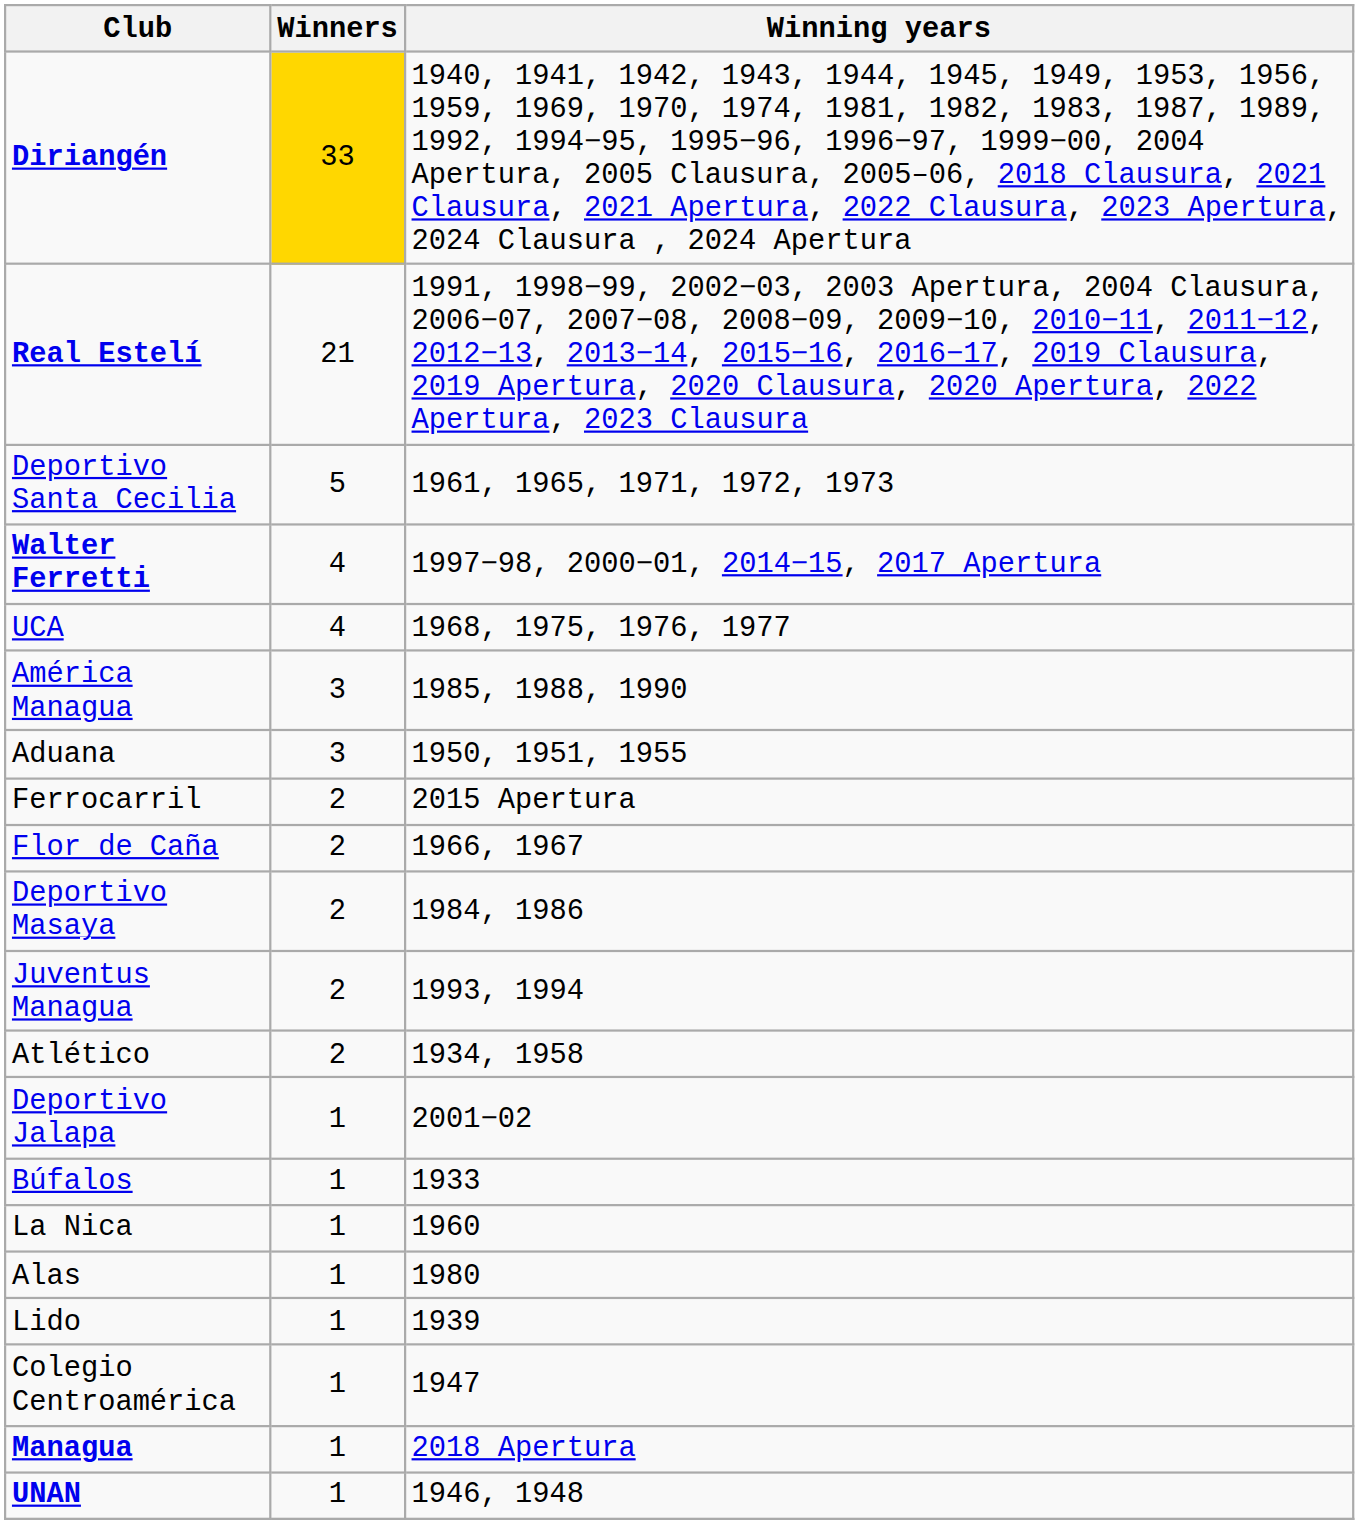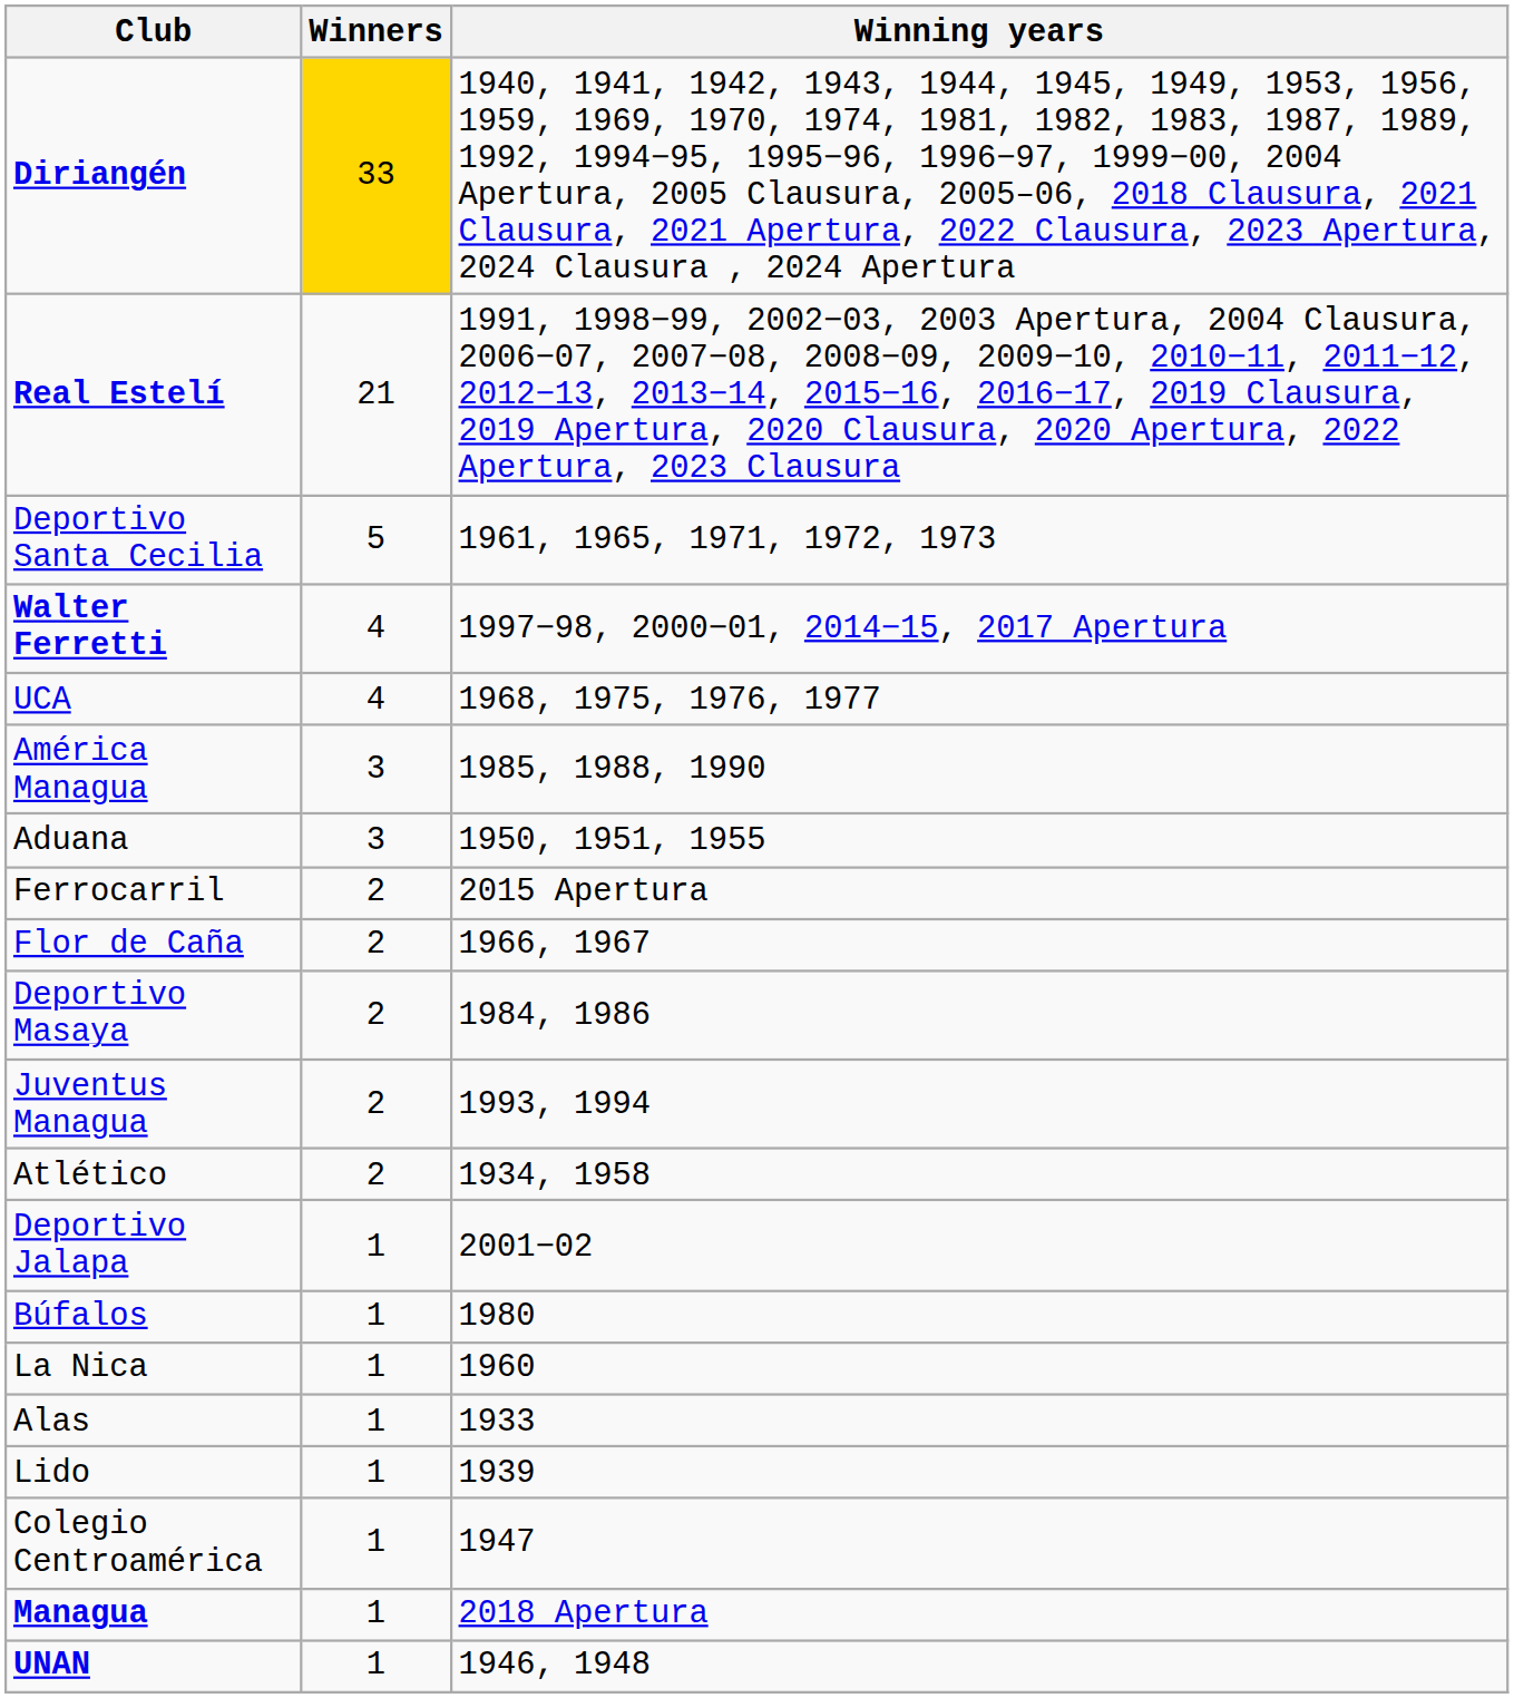 <table class="wikitable sortable plainrowheaders">
 <tr>
 <th scope=col>Club</th>
 <th scope=col>Winners</th>
 <th scope=col class="unsortable">Winning years</th>
 </tr>
 <tr>
 <td><strong><a href='#'>Diriangén</a></strong></td>
 <td align=center style="background: gold;">33</td>
 <td>1940, 1941, 1942, 1943, 1944, 1945, 1949, 1953, 1956, 1959, 1969, 1970, 1974, 1981, 1982, 1983, 1987, 1989, 1992, 1994−95, 1995−96, 1996−97, 1999−00, 2004 Apertura, 2005 Clausura, 2005–06, <a href='#'>2018 Clausura</a>, <a href='#'>2021 Clausura</a>, <a href='#'>2021 Apertura</a>, <a href='#'>2022 Clausura</a>, <a href='#'>2023 Apertura</a>, 2024 Clausura , 2024 Apertura</td>
 </tr>
 <tr>
 <td><strong><a href='#'>Real Estelí</a></strong></td>
 <td align=center>21</td>
 <td>1991, 1998−99, 2002−03, 2003 Apertura, 2004 Clausura, 2006−07, 2007−08, 2008−09, 2009−10, <a href='#'>2010−11</a>, <a href='#'>2011−12</a>, <a href='#'>2012−13</a>, <a href='#'>2013−14</a>, <a href='#'>2015−16</a>, <a href='#'>2016−17</a>, <a href='#'>2019 Clausura</a>, <a href='#'>2019 Apertura</a>, <a href='#'>2020 Clausura</a>, <a href='#'>2020 Apertura</a>, <a href='#'>2022 Apertura</a>, <a href='#'>2023 Clausura</a></td>
 </tr>
 <tr>
 <td><a href='#'>Deportivo Santa Cecilia</a></td>
 <td align=center>5</td>
 <td>1961, 1965, 1971, 1972, 1973</td>
 </tr>
 <tr>
 <td><strong><a href='#'>Walter Ferretti</a></strong></td>
 <td align=center>4</td>
 <td>1997−98, 2000−01, <a href='#'>2014−15</a>, <a href='#'>2017 Apertura</a></td>
 </tr>
 <tr>
 <td><a href='#'>UCA</a></td>
 <td align=center>4</td>
 <td>1968, 1975, 1976, 1977</td>
 </tr>
 <tr>
 <td><a href='#'>América Managua</a></td>
 <td align=center>3</td>
 <td>1985, 1988, 1990</td>
 </tr>
 <tr>
 <td>Aduana</td>
 <td align=center>3</td>
 <td>1950, 1951, 1955</td>
 </tr>
 <tr>
 <td>Ferrocarril</td>
 <td align=center>2</td>
 <td>2015 Apertura</td>
 </tr>
 <tr>
 <td><a href='#'>Flor de Caña</a></td>
 <td align=center>2</td>
 <td>1966, 1967</td>
 </tr>
 <tr>
 <td><a href='#'>Deportivo Masaya</a></td>
 <td align=center>2</td>
 <td>1984, 1986</td>
 </tr>
 <tr>
 <td><a href='#'>Juventus Managua</a></td>
 <td align=center>2</td>
 <td>1993, 1994</td>
 </tr>
 <tr>
 <td>Atlético</td>
 <td align=center>2</td>
 <td>1934, 1958</td>
 </tr>
 <tr>
 <td><a href='#'>Deportivo Jalapa</a></td>
 <td align=center>1</td>
 <td>2001−02</td>
 </tr>
 <tr>
 <td><a href='#'>Búfalos</a></td>
 <td align=center>1</td>
-<td>1933</td>
+<td>1980</td>
 </tr>
 <tr>
 <td>La Nica</td>
 <td align=center>1</td>
 <td>1960</td>
 </tr>
 <tr>
 <td>Alas</td>
 <td align=center>1</td>
-<td>1980</td>
+<td>1933</td>
 </tr>
 <tr>
 <td>Lido</td>
 <td align=center>1</td>
 <td>1939</td>
 </tr>
 <tr>
 <td>Colegio Centroamérica</td>
 <td align=center>1</td>
 <td>1947</td>
 </tr>
 <tr>
 <td><strong><a href='#'>Managua</a></strong></td>
 <td align=center>1</td>
 <td><a href='#'>2018 Apertura</a></td>
 </tr>
 <tr>
 <td><strong><a href='#'>UNAN</a></strong></td>
 <td align=center>1</td>
 <td>1946, 1948</td>
 </tr>
 <tr>
 </tr>
 </table>
